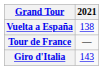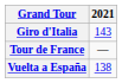 <table class="wikitable plainrowheaders">
 <tr>
 <th scope="col"><a href='#'>Grand Tour</a></th>
 <th scope="col">2021</th>
 </tr>
 <tr style="text-align:center;">
-<th scope="row"> <a href='#'>Vuelta a España</a></th>
-<td><a href='#'>138</a></td>
+<th scope="row"> <a href='#'>Giro d'Italia</a></th>
+<td><a href='#'>143</a></td>
 </tr>
 <tr style="text-align:center;">
 <th scope="row"> <a href='#'>Tour de France</a></th>
 <td>—</td>
 </tr>
 <tr style="text-align:center;">
-<th scope="row"> <a href='#'>Giro d'Italia</a></th>
-<td><a href='#'>143</a></td>
+<th scope="row"> <a href='#'>Vuelta a España</a></th>
+<td><a href='#'>138</a></td>
 </tr>
 </table>
